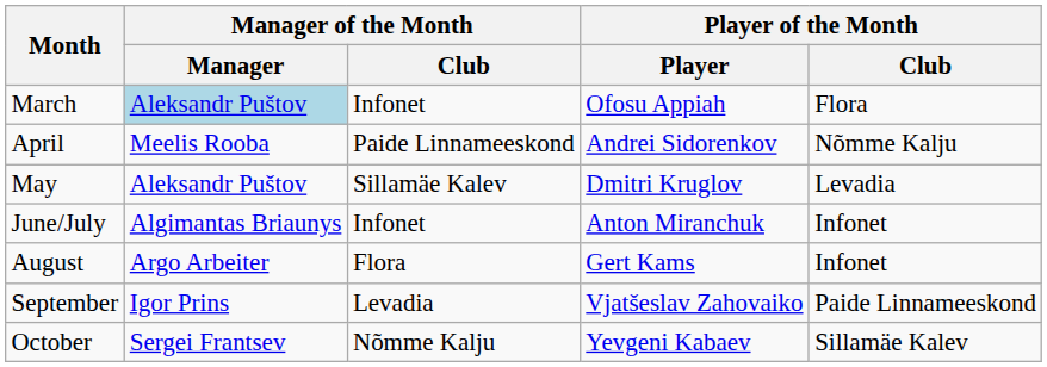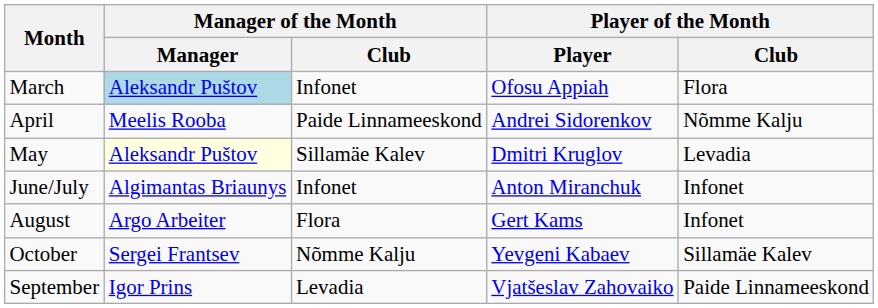 <table class="wikitable">
 <tr>
 <th rowspan="2">Month</th>
 <th colspan="2">Manager of the Month</th>
 <th colspan="2">Player of the Month</th>
 </tr>
 <tr>
 <th>Manager</th>
 <th>Club</th>
 <th>Player</th>
 <th>Club</th>
 </tr>
 <tr>
 <td>March</td>
 <td style="background: lightblue;"> <a href='#'>Aleksandr Puštov</a></td>
 <td>Infonet</td>
 <td> <a href='#'>Ofosu Appiah</a></td>
 <td>Flora</td>
 </tr>
 <tr>
 <td>April</td>
 <td> <a href='#'>Meelis Rooba</a></td>
 <td>Paide Linnameeskond</td>
 <td> <a href='#'>Andrei Sidorenkov</a></td>
 <td>Nõmme Kalju</td>
 </tr>
 <tr>
 <td>May</td>
-<td> <a href='#'>Aleksandr Puštov</a></td>
+<td style="background: lightyellow;"> <a href='#'>Aleksandr Puštov</a></td>
 <td>Sillamäe Kalev</td>
 <td> <a href='#'>Dmitri Kruglov</a></td>
 <td>Levadia</td>
 </tr>
 <tr>
 <td>June/July</td>
 <td> <a href='#'>Algimantas Briaunys</a></td>
 <td>Infonet</td>
 <td> <a href='#'>Anton Miranchuk</a></td>
 <td>Infonet</td>
 </tr>
 <tr>
 <td>August</td>
 <td> <a href='#'>Argo Arbeiter</a></td>
 <td>Flora</td>
 <td> <a href='#'>Gert Kams</a></td>
 <td>Infonet</td>
 </tr>
 <tr>
+<td>October</td>
+<td> <a href='#'>Sergei Frantsev</a></td>
+<td>Nõmme Kalju</td>
+<td> <a href='#'>Yevgeni Kabaev</a></td>
+<td>Sillamäe Kalev</td>
+</tr>
+<tr>
 <td>September</td>
 <td> <a href='#'>Igor Prins</a></td>
 <td>Levadia</td>
 <td> <a href='#'>Vjatšeslav Zahovaiko</a></td>
 <td>Paide Linnameeskond</td>
 </tr>
-<tr>
-<td>October</td>
-<td> <a href='#'>Sergei Frantsev</a></td>
-<td>Nõmme Kalju</td>
-<td> <a href='#'>Yevgeni Kabaev</a></td>
-<td>Sillamäe Kalev</td>
-</tr>
 </table>
